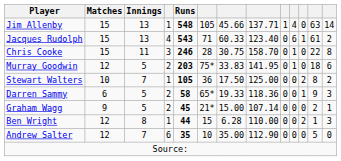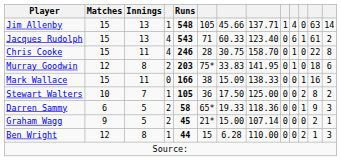 <table class="wikitable" style="text-align:center">
 <tr>
 <th>Player</th>
 <th>Matches</th>
 <th>Innings</th>
 <th></th>
 <th>Runs</th>
 <th></th>
 <th></th>
 <th></th>
 <th></th>
 <th></th>
 <th></th>
 <th></th>
 <th></th>
 </tr>
 <tr>
 <td align="left"><a href='#'>Jim Allenby</a></td>
 <td>15</td>
 <td>13</td>
 <td>1</td>
 <td><strong>548</strong></td>
 <td>105</td>
 <td>45.66</td>
 <td>137.71</td>
 <td>1</td>
 <td>4</td>
 <td>0</td>
 <td>63</td>
 <td>14</td>
 </tr>
 <tr>
 <td align="left"><a href='#'>Jacques Rudolph</a></td>
 <td>15</td>
 <td>13</td>
 <td>4</td>
 <td><strong>543</strong></td>
 <td>71</td>
 <td>60.33</td>
 <td>123.40</td>
 <td>0</td>
 <td>6</td>
 <td>1</td>
 <td>61</td>
 <td>2</td>
 </tr>
 <tr>
 <td align="left"><a href='#'>Chris Cooke</a></td>
 <td>15</td>
 <td>11</td>
-<td>3</td>
+<td>4</td>
 <td><strong>246</strong></td>
 <td>28</td>
 <td>30.75</td>
 <td>158.70</td>
 <td>0</td>
 <td>1</td>
 <td>0</td>
 <td>22</td>
 <td>8</td>
 </tr>
 <tr>
 <td align="left"><a href='#'>Murray Goodwin</a></td>
 <td>12</td>
-<td>5</td>
+<td>8</td>
 <td>2</td>
 <td><strong>203</strong></td>
 <td>75*</td>
 <td>33.83</td>
 <td>141.95</td>
 <td>0</td>
 <td>1</td>
 <td>0</td>
 <td>18</td>
 <td>6</td>
+</tr>
+<tr>
+<td align="left"><a href='#'>Mark Wallace</a></td>
+<td>15</td>
+<td>11</td>
+<td>0</td>
+<td><strong>166</strong></td>
+<td>38</td>
+<td>15.09</td>
+<td>138.33</td>
+<td>0</td>
+<td>0</td>
+<td>1</td>
+<td>16</td>
+<td>5</td>
 </tr>
 <tr>
 <td align="left"><a href='#'>Stewart Walters</a></td>
 <td>10</td>
 <td>7</td>
 <td>1</td>
 <td><strong>105</strong></td>
 <td>36</td>
 <td>17.50</td>
 <td>125.00</td>
 <td>0</td>
 <td>0</td>
 <td>2</td>
 <td>8</td>
 <td>2</td>
 </tr>
 <tr>
 <td align="left"><a href='#'>Darren Sammy</a></td>
 <td>6</td>
 <td>5</td>
 <td>2</td>
 <td><strong>58</strong></td>
 <td>65*</td>
 <td>19.33</td>
 <td>118.36</td>
 <td>0</td>
 <td>0</td>
 <td>1</td>
 <td>9</td>
 <td>3</td>
 </tr>
 <tr>
 <td align="left"><a href='#'>Graham Wagg</a></td>
 <td>9</td>
 <td>5</td>
 <td>2</td>
 <td><strong>45</strong></td>
 <td>21*</td>
 <td>15.00</td>
 <td>107.14</td>
 <td>0</td>
 <td>0</td>
 <td>0</td>
 <td>2</td>
 <td>1</td>
 </tr>
 <tr>
 <td align="left"><a href='#'>Ben Wright</a></td>
 <td>12</td>
 <td>8</td>
 <td>1</td>
 <td><strong>44</strong></td>
 <td>15</td>
 <td>6.28</td>
 <td>110.00</td>
 <td>0</td>
 <td>0</td>
 <td>2</td>
 <td>1</td>
 <td>3</td>
 </tr>
 <tr>
-<td align="left"><a href='#'>Andrew Salter</a></td>
-<td>12</td>
-<td>7</td>
-<td>6</td>
-<td><strong>35</strong></td>
-<td>10</td>
-<td>35.00</td>
-<td>112.90</td>
-<td>0</td>
-<td>0</td>
-<td>0</td>
-<td>5</td>
-<td>0</td>
-</tr>
-<tr>
 <td colspan="13">Source:</td>
 </tr>
 </table>
